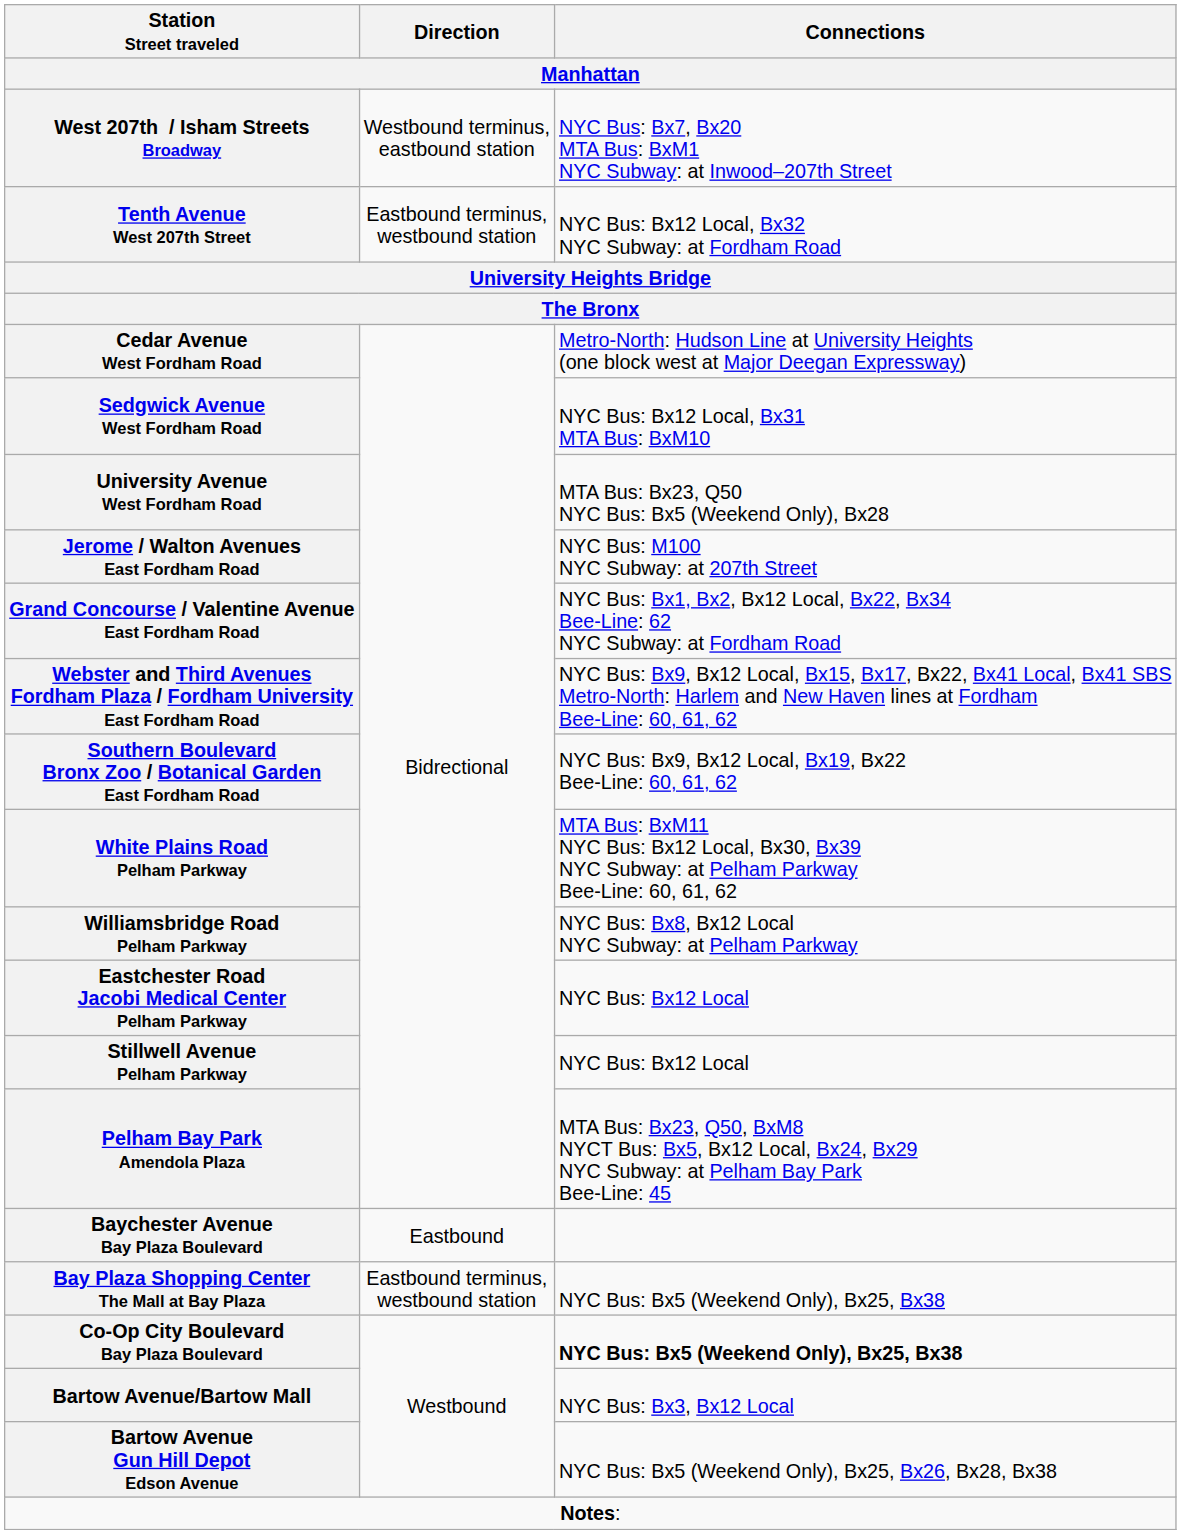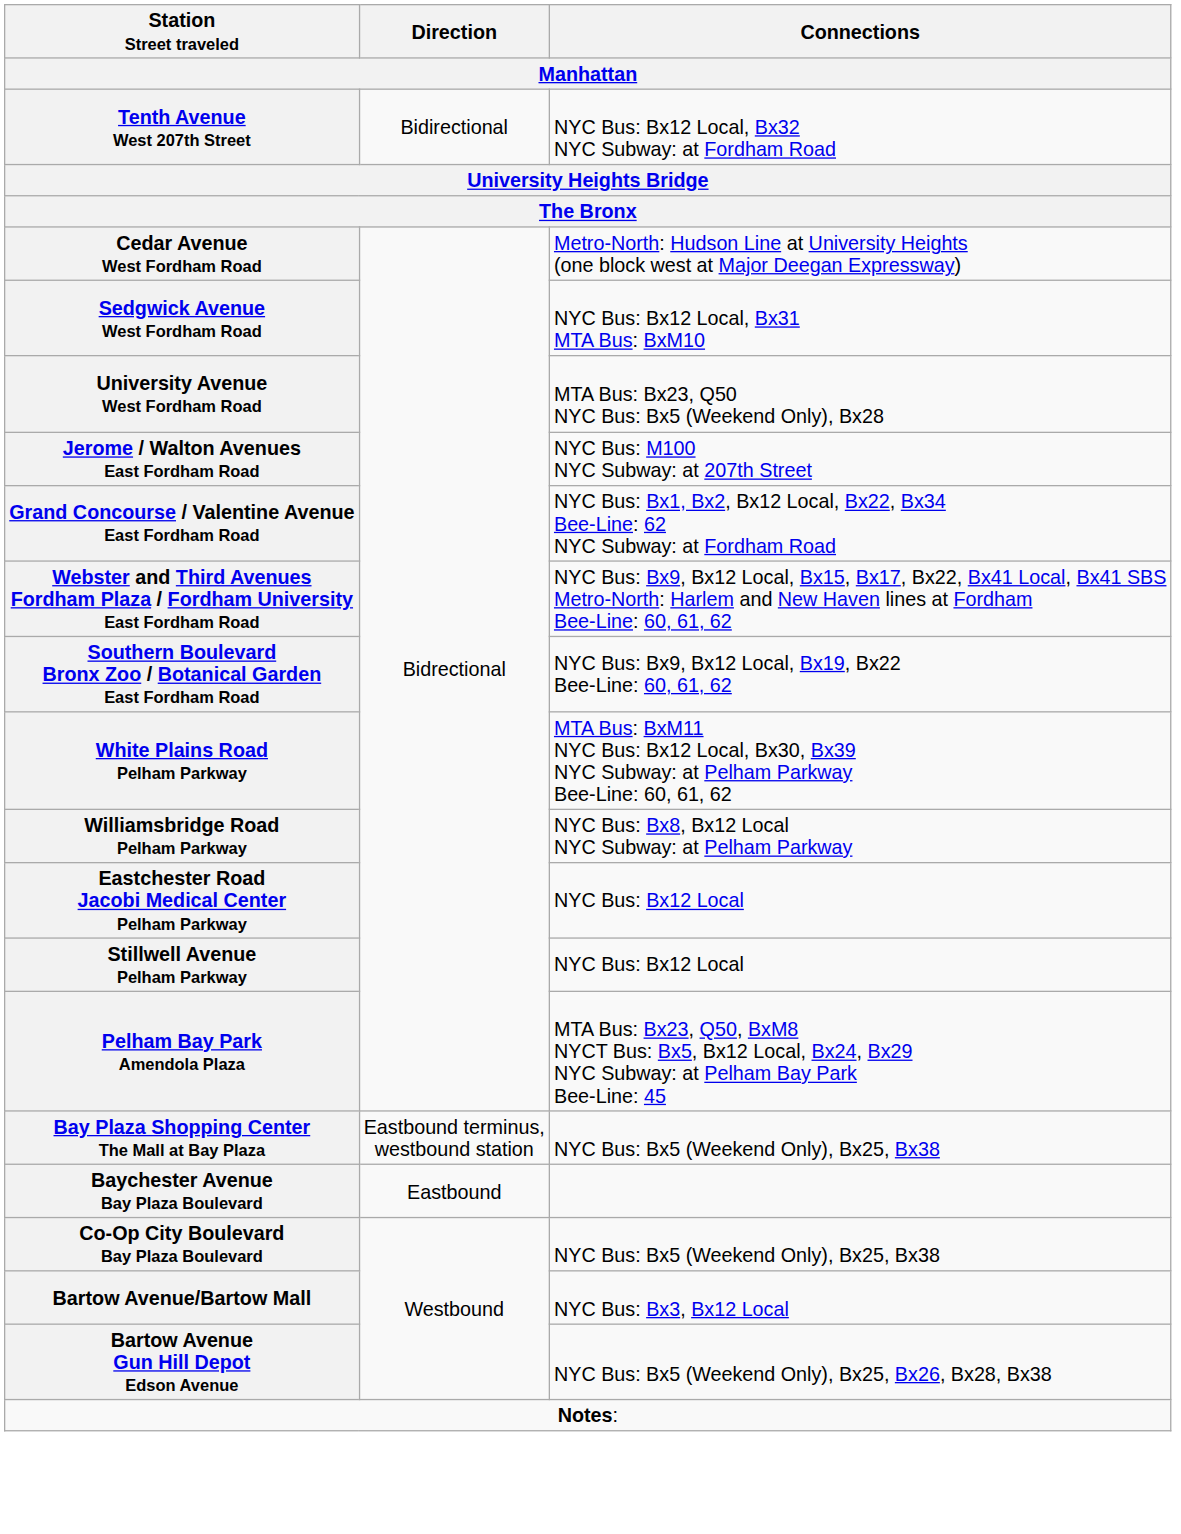 <table class="wikitable collapsible" style="font-size: 95%;">
 <tr>
 <th>Station<br><small>Street traveled</small></th>
 <th>Direction</th>
 <th>Connections</th>
 </tr>
 <tr>
 <th style="text-align:center;" colspan="3"><strong><a href='#'>Manhattan</a></strong></th>
 </tr>
 <tr>
-<th>West 207th  / Isham Streets<br><small><a href='#'>Broadway</a></small></th>
-<td style="text-align:center;">Westbound terminus,<br>eastbound station</td>
-<td><br><a href='#'>NYC Bus</a>: <a href='#'>Bx7</a>, <a href='#'>Bx20</a><br><a href='#'>MTA Bus</a>: <a href='#'>BxM1</a><br><a href='#'>NYC Subway</a>:  at <a href='#'>Inwood–207th Street</a></td>
-</tr>
-<tr>
 <th><a href='#'>Tenth Avenue</a><br><small>West 207th Street</small></th>
-<td style="text-align:center;">Eastbound terminus,<br>westbound station</td>
+<td style="text-align:center;">Bidirectional</td>
 <td><br>NYC Bus: Bx12 Local, <a href='#'>Bx32</a><br>NYC Subway:  at <a href='#'>Fordham Road</a></td>
 </tr>
 <tr>
 <th style="text-align:center;" colspan="3"><a href='#'>University Heights Bridge</a></th>
 </tr>
 <tr>
 <th style="text-align:center;" colspan="3"><a href='#'>The Bronx</a></th>
 </tr>
 <tr>
 <th>Cedar Avenue<br><small>West Fordham Road</small></th>
 <td rowspan="12" style="text-align:center;">Bidrectional</td>
 <td><a href='#'>Metro-North</a>: <a href='#'>Hudson Line</a> at <a href='#'>University Heights</a><br>(one block west at <a href='#'>Major Deegan Expressway</a>)</td>
 </tr>
 <tr>
 <th><a href='#'>Sedgwick Avenue</a> <br><small>West Fordham Road</small> </th>
 <td><br>NYC Bus: Bx12 Local, <a href='#'>Bx31</a><br><a href='#'>MTA Bus</a>: <a href='#'>BxM10</a></td>
 </tr>
 <tr>
 <th>University Avenue<br><small>West Fordham Road</small></th>
 <td><br>MTA Bus: Bx23, Q50<br>NYC Bus: Bx5 (Weekend Only), Bx28</td>
 </tr>
 <tr>
 <th><a href='#'>Jerome</a> / Walton Avenues<br><small>East Fordham Road</small></th>
 <td>NYC Bus: <a href='#'>M100</a><br>NYC Subway:  at <a href='#'>207th Street</a></td>
 </tr>
 <tr>
 <th><a href='#'>Grand Concourse</a> / Valentine Avenue<br><small>East Fordham Road</small></th>
 <td>NYC Bus: <a href='#'>Bx1, Bx2</a>, Bx12 Local, <a href='#'>Bx22</a>, <a href='#'>Bx34</a><br><a href='#'>Bee-Line</a>: <a href='#'>62</a><br>NYC Subway:  at <a href='#'>Fordham Road</a></td>
 </tr>
 <tr>
 <th><a href='#'>Webster</a> and <a href='#'>Third Avenues</a><br><a href='#'>Fordham Plaza</a> / <a href='#'>Fordham University</a><br><small>East Fordham Road</small></th>
 <td>NYC Bus: <a href='#'>Bx9</a>, Bx12 Local, <a href='#'>Bx15</a>, <a href='#'>Bx17</a>, Bx22, <a href='#'>Bx41 Local</a>, <a href='#'>Bx41 SBS</a><br><a href='#'>Metro-North</a>: <a href='#'>Harlem</a> and <a href='#'>New Haven</a> lines at <a href='#'>Fordham</a><br><a href='#'>Bee-Line</a>: <a href='#'>60, 61, 62</a></td>
 </tr>
 <tr>
 <th><a href='#'>Southern Boulevard</a><br><a href='#'>Bronx Zoo</a> / <a href='#'>Botanical Garden</a><br><small>East Fordham Road</small></th>
 <td>NYC Bus: Bx9, Bx12 Local, <a href='#'>Bx19</a>, Bx22<br>Bee-Line: <a href='#'>60, 61, 62</a></td>
 </tr>
 <tr>
 <th><a href='#'>White Plains Road</a><br><small>Pelham Parkway</small></th>
 <td><a href='#'>MTA Bus</a>: <a href='#'>BxM11</a><br>NYC Bus: Bx12 Local, Bx30, <a href='#'>Bx39</a><br>NYC Subway:  at <a href='#'>Pelham Parkway</a><br>Bee-Line: 60, 61, 62</td>
 </tr>
 <tr>
 <th>Williamsbridge Road<br><small>Pelham Parkway</small></th>
 <td>NYC Bus: <a href='#'>Bx8</a>, Bx12 Local<br>NYC Subway:  at <a href='#'>Pelham Parkway</a></td>
 </tr>
 <tr>
 <th>Eastchester Road<br><a href='#'>Jacobi Medical Center</a><br><small>Pelham Parkway</small></th>
 <td>NYC Bus: <a href='#'>Bx12 Local</a></td>
 </tr>
 <tr>
 <th>Stillwell Avenue<br><small>Pelham Parkway</small></th>
 <td>NYC Bus: Bx12 Local</td>
 </tr>
 <tr>
 <th><a href='#'>Pelham Bay Park</a><br><small>Amendola Plaza</small></th>
 <td><br>MTA Bus: <a href='#'>Bx23</a>, <a href='#'>Q50</a>, <a href='#'>BxM8</a><br>NYCT Bus: <a href='#'>Bx5</a>, Bx12 Local, <a href='#'>Bx24</a>, <a href='#'>Bx29</a><br>NYC Subway:  at <a href='#'>Pelham Bay Park</a><br>Bee-Line: <a href='#'>45</a></td>
 </tr>
 <tr>
+<th><a href='#'>Bay Plaza Shopping Center</a><br><small>The Mall at Bay Plaza</small></th>
+<td style="text-align:center;">Eastbound terminus,<br>westbound station</td>
+<td><br>NYC Bus: Bx5 (Weekend Only), Bx25, <a href='#'>Bx38</a></td>
+</tr>
+<tr>
 <th>Baychester Avenue<br><small>Bay Plaza Boulevard</small></th>
 <td style="text-align:center;">Eastbound</td>
 <td></td>
 </tr>
 <tr>
-<th><a href='#'>Bay Plaza Shopping Center</a><br><small>The Mall at Bay Plaza</small></th>
-<td style="text-align:center;">Eastbound terminus,<br>westbound station</td>
-<td><br>NYC Bus: Bx5 (Weekend Only), Bx25, <a href='#'>Bx38</a></td>
-</tr>
-<tr>
 <th>Co-Op City Boulevard<br><small>Bay Plaza Boulevard</small></th>
 <td rowspan="3" style="text-align:center;">Westbound</td>
-<td><strong><br>NYC Bus: Bx5 (Weekend Only), Bx25, Bx38</strong></td>
+<td><br>NYC Bus: Bx5 (Weekend Only), Bx25, Bx38</td>
 </tr>
 <tr>
 <th>Bartow Avenue/Bartow Mall </th>
 <td><br>NYC Bus: <a href='#'>Bx3</a>, <a href='#'>Bx12 Local</a></td>
 </tr>
 <tr>
 <th>Bartow Avenue<br><a href='#'>Gun Hill Depot</a><br><small>Edson Avenue</small></th>
 <td><br>NYC Bus: Bx5 (Weekend Only), Bx25, <a href='#'>Bx26</a>, Bx28, Bx38</td>
 </tr>
 <tr>
 <td colspan="3" style="text-align:center;"><strong>Notes</strong>:<br></td>
 </tr>
 </table>
